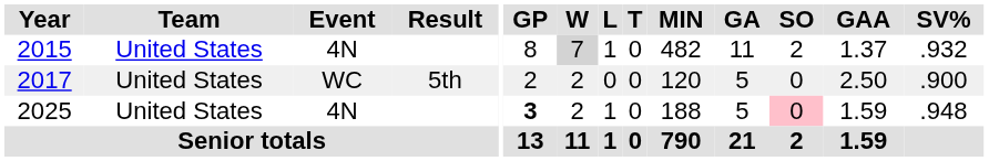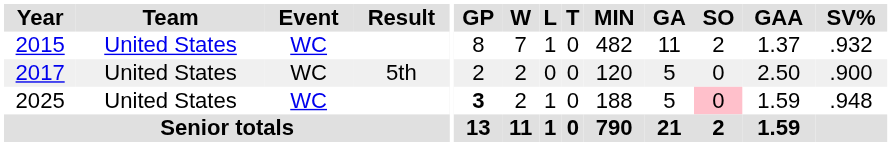 <table border="0" cellpadding="1" cellspacing="0" ID="Table3" style="text-align:center; width:40em">
 <tr ALIGN="center" bgcolor="#e0e0e0">
 <th>Year</th>
 <th>Team</th>
 <th>Event</th>
 <th>Result</th>
 <th rowspan="100" bgcolor="#ffffff"></th>
 <th>GP</th>
 <th>W</th>
 <th>L</th>
 <th>T</th>
 <th>MIN</th>
 <th>GA</th>
 <th>SO</th>
 <th>GAA</th>
 <th>SV%</th>
 </tr>
 <tr ALIGN="center">
 <td><a href='#'>2015</a></td>
 <td><a href='#'>United States</a></td>
-<td>4N</td>
+<td><a href='#'>WC</a></td>
 <td></td>
 <td>8</td>
-<td style="background: lightgrey;">7</td>
+<td>7</td>
 <td>1</td>
 <td>0</td>
 <td>482</td>
 <td>11</td>
 <td>2</td>
 <td>1.37</td>
 <td>.932</td>
 </tr>
 <tr ALIGN="center"  bgcolor="#f0f0f0">
 <td><a href='#'>2017</a></td>
 <td>United States</td>
 <td>WC</td>
 <td>5th</td>
 <td>2</td>
 <td>2</td>
 <td>0</td>
 <td>0</td>
 <td>120</td>
 <td>5</td>
 <td>0</td>
 <td>2.50</td>
 <td>.900</td>
 </tr>
 <tr>
 <td>2025</td>
 <td>United States</td>
-<td>4N</td>
+<td><a href='#'>WC</a></td>
 <td></td>
 <th>3</th>
 <td>2</td>
 <td>1</td>
 <td>0</td>
 <td>188</td>
 <td>5</td>
 <td style="background: pink;">0</td>
 <td>1.59</td>
 <td>.948</td>
 </tr>
 <tr bgcolor="#e0e0e0" align="center">
 <th colspan="4">Senior totals</th>
 <th>13</th>
 <th>11</th>
 <th>1</th>
 <th>0</th>
 <th>790</th>
 <th>21</th>
 <th>2</th>
 <th>1.59</th>
 <th></th>
 </tr>
 </table>
